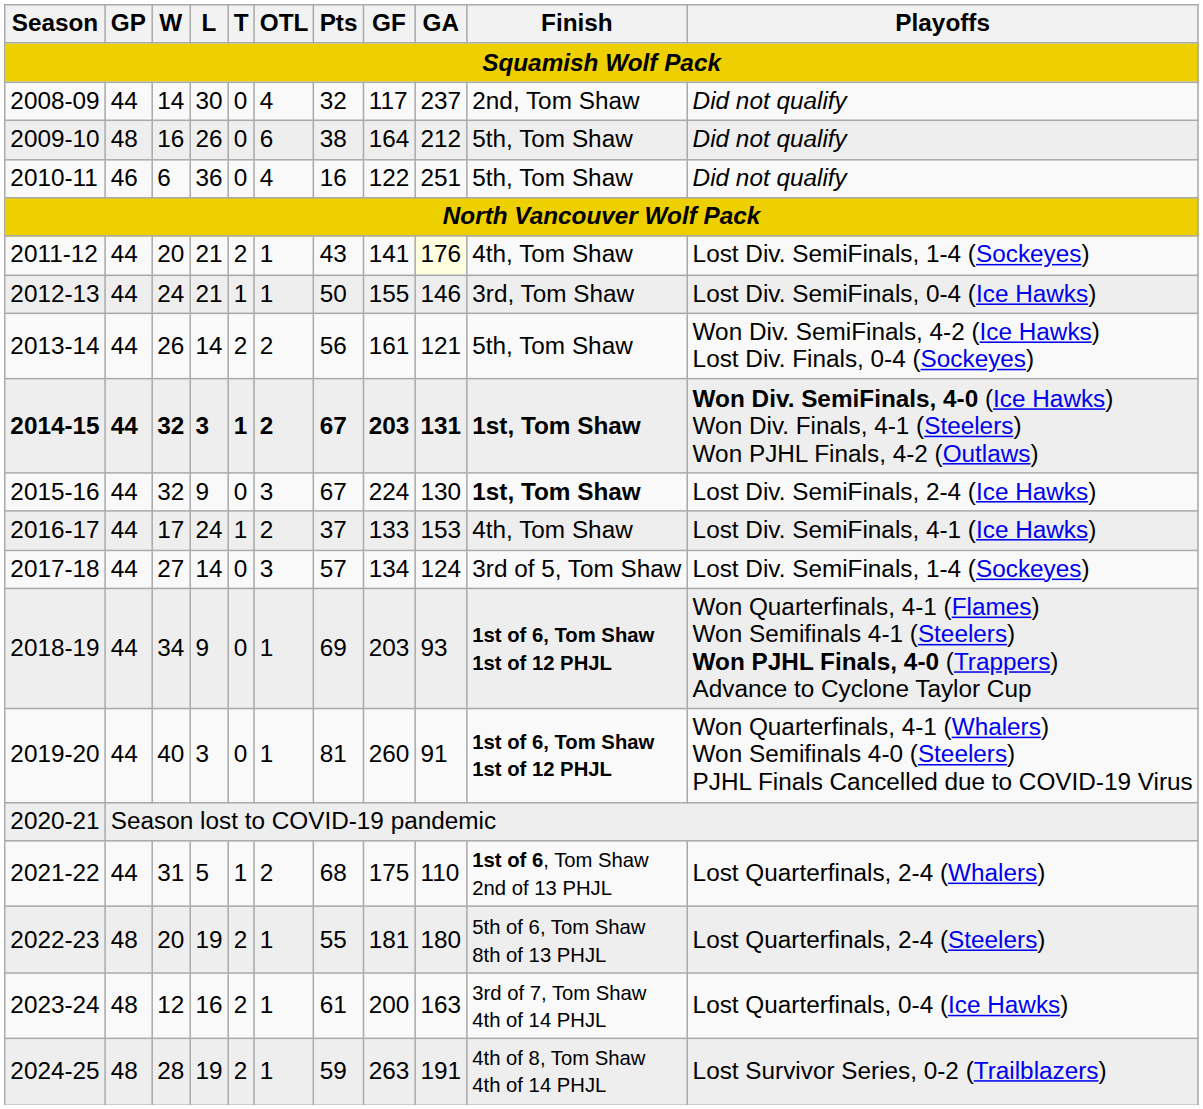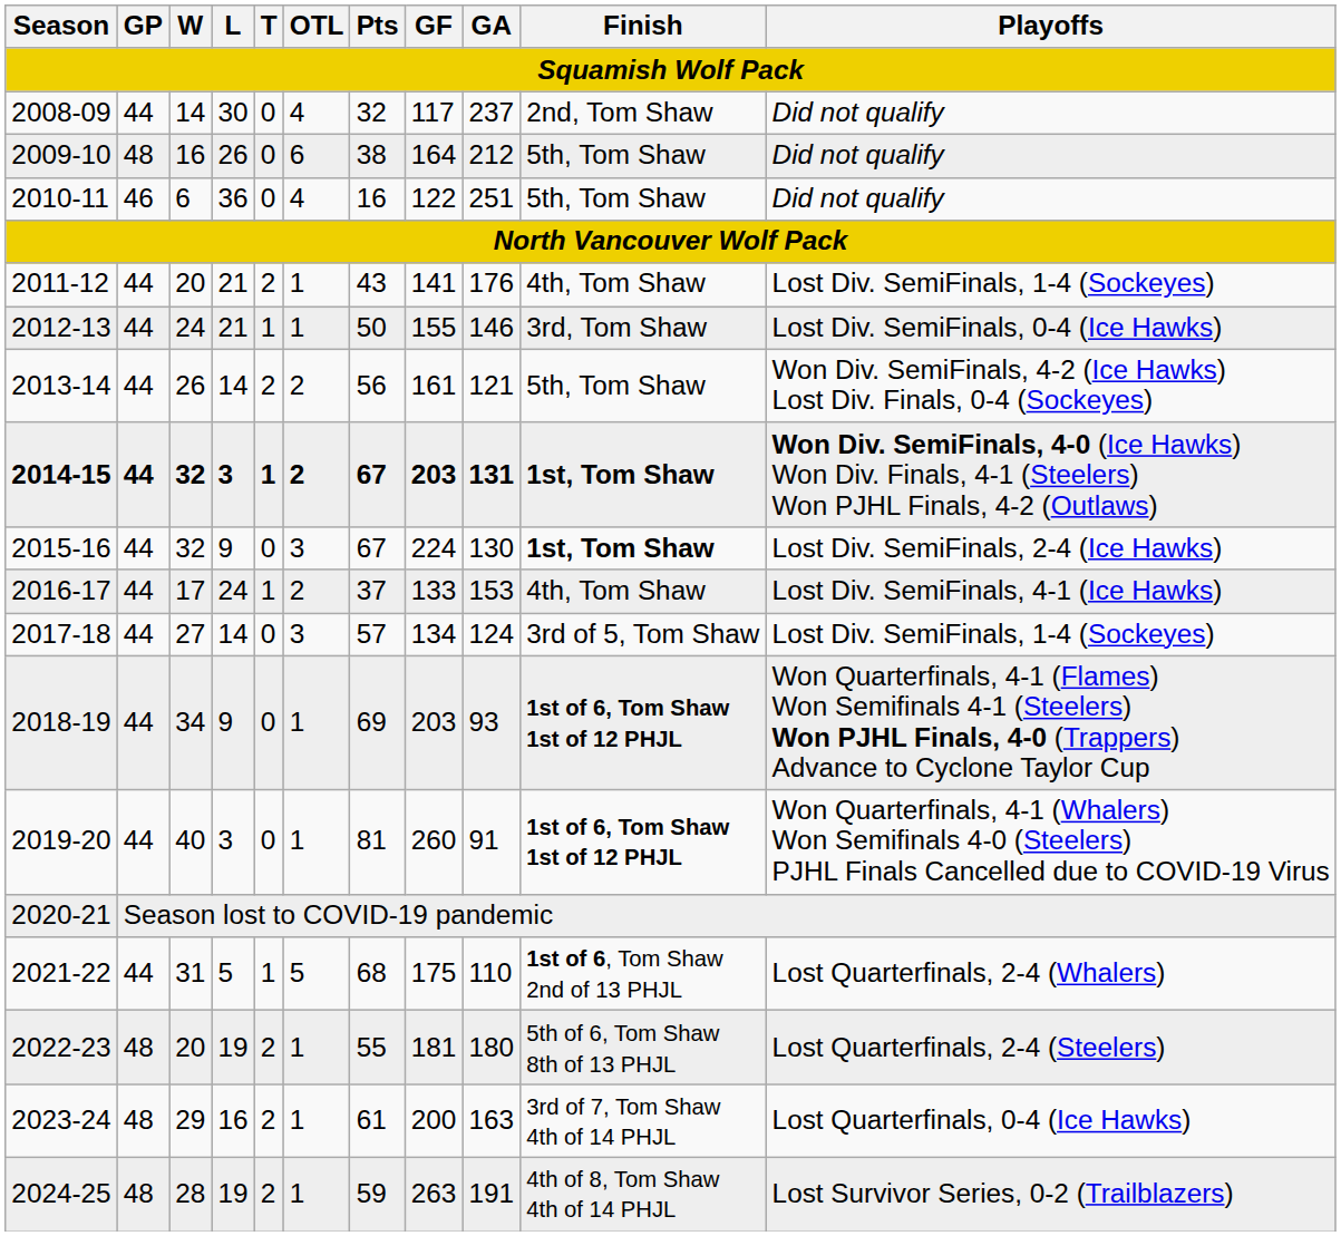 <table class="wikitable">
 <tr>
 <th>Season</th>
 <th>GP</th>
 <th>W</th>
 <th>L</th>
 <th>T</th>
 <th>OTL</th>
 <th>Pts</th>
 <th>GF</th>
 <th>GA</th>
 <th>Finish</th>
 <th>Playoffs</th>
 </tr>
 <tr align="center"  bgcolor="#eed;">
 <td colspan="11"><strong><em>Squamish Wolf Pack</em></strong></td>
 </tr>
 <tr>
 <td>2008-09</td>
 <td>44</td>
 <td>14</td>
 <td>30</td>
 <td>0</td>
 <td>4</td>
 <td>32</td>
 <td>117</td>
 <td>237</td>
 <td>2nd, Tom Shaw</td>
 <td><em>Did not qualify</em></td>
 </tr>
 <tr style="background:#eee;">
 <td>2009-10</td>
 <td>48</td>
 <td>16</td>
 <td>26</td>
 <td>0</td>
 <td>6</td>
 <td>38</td>
 <td>164</td>
 <td>212</td>
 <td>5th, Tom Shaw</td>
 <td><em>Did not qualify</em></td>
 </tr>
 <tr>
 <td>2010-11</td>
 <td>46</td>
 <td>6</td>
 <td>36</td>
 <td>0</td>
 <td>4</td>
 <td>16</td>
 <td>122</td>
 <td>251</td>
 <td>5th, Tom Shaw</td>
 <td><em>Did not qualify</em></td>
 </tr>
 <tr align="center"  bgcolor="#eed;">
 <td colspan="11"><strong><em>North Vancouver Wolf Pack</em></strong></td>
 </tr>
 <tr>
 <td>2011-12</td>
 <td>44</td>
 <td>20</td>
 <td>21</td>
 <td>2</td>
 <td>1</td>
 <td>43</td>
 <td>141</td>
-<td style="background: lightyellow;">176</td>
+<td>176</td>
 <td>4th, Tom Shaw</td>
 <td>Lost Div. SemiFinals, 1-4 (<a href='#'>Sockeyes</a>)</td>
 </tr>
 <tr style="background:#eee;">
 <td>2012-13</td>
 <td>44</td>
 <td>24</td>
 <td>21</td>
 <td>1</td>
 <td>1</td>
 <td>50</td>
 <td>155</td>
 <td>146</td>
 <td>3rd, Tom Shaw</td>
 <td>Lost Div. SemiFinals, 0-4 (<a href='#'>Ice Hawks</a>)</td>
 </tr>
 <tr>
 <td>2013-14</td>
 <td>44</td>
 <td>26</td>
 <td>14</td>
 <td>2</td>
 <td>2</td>
 <td>56</td>
 <td>161</td>
 <td>121</td>
 <td>5th, Tom Shaw</td>
 <td>Won Div. SemiFinals, 4-2 (<a href='#'>Ice Hawks</a>)<br>Lost Div. Finals, 0-4 (<a href='#'>Sockeyes</a>)</td>
 </tr>
 <tr style="background:#eee;">
 <td><strong>2014-15</strong></td>
 <td><strong>44</strong></td>
 <td><strong>32</strong></td>
 <td><strong>3</strong></td>
 <td><strong>1</strong></td>
 <td><strong>2</strong></td>
 <td><strong>67</strong></td>
 <td><strong>203</strong></td>
 <td><strong>131</strong></td>
 <td><strong>1st, Tom Shaw</strong></td>
 <td><strong>Won Div. SemiFinals, 4-0</strong> (<a href='#'>Ice Hawks</a>)<br>Won Div. Finals, 4-1 (<a href='#'>Steelers</a>)<br>Won PJHL Finals, 4-2 (<a href='#'>Outlaws</a>)</td>
 </tr>
 <tr>
 <td>2015-16</td>
 <td>44</td>
 <td>32</td>
 <td>9</td>
 <td>0</td>
 <td>3</td>
 <td>67</td>
 <td>224</td>
 <td>130</td>
 <td><strong>1st, Tom Shaw</strong></td>
 <td>Lost Div. SemiFinals, 2-4 (<a href='#'>Ice Hawks</a>)</td>
 </tr>
 <tr style="background:#eee;">
 <td>2016-17</td>
 <td>44</td>
 <td>17</td>
 <td>24</td>
 <td>1</td>
 <td>2</td>
 <td>37</td>
 <td>133</td>
 <td>153</td>
 <td>4th, Tom Shaw</td>
 <td>Lost Div. SemiFinals, 4-1 (<a href='#'>Ice Hawks</a>)</td>
 </tr>
 <tr>
 <td>2017-18</td>
 <td>44</td>
 <td>27</td>
 <td>14</td>
 <td>0</td>
 <td>3</td>
 <td>57</td>
 <td>134</td>
 <td>124</td>
 <td>3rd of 5, Tom Shaw</td>
 <td>Lost Div. SemiFinals, 1-4 (<a href='#'>Sockeyes</a>)</td>
 </tr>
 <tr style="background:#eee;">
 <td>2018-19</td>
 <td>44</td>
 <td>34</td>
 <td>9</td>
 <td>0</td>
 <td>1</td>
 <td>69</td>
 <td>203</td>
 <td>93</td>
 <td><small> <strong>1st of 6, Tom Shaw<br>1st of 12 PHJL</strong></small></td>
 <td>Won Quarterfinals, 4-1 (<a href='#'>Flames</a>)<br>Won Semifinals 4-1 (<a href='#'>Steelers</a>)<br><strong>Won PJHL Finals, 4-0</strong> (<a href='#'>Trappers</a>)<br>Advance to Cyclone Taylor Cup</td>
 </tr>
 <tr>
 <td>2019-20</td>
 <td>44</td>
 <td>40</td>
 <td>3</td>
 <td>0</td>
 <td>1</td>
 <td>81</td>
 <td>260</td>
 <td>91</td>
 <td><small> <strong>1st of 6, Tom Shaw<br>1st of 12 PHJL</strong></small></td>
 <td>Won Quarterfinals, 4-1 (<a href='#'>Whalers</a>)<br>Won Semifinals 4-0 (<a href='#'>Steelers</a>)<br>PJHL Finals Cancelled due to COVID-19 Virus</td>
 </tr>
 <tr style="background:#eee;">
 <td>2020-21</td>
 <td colspan="10">Season lost to COVID-19 pandemic</td>
 </tr>
 <tr>
 <td>2021-22</td>
 <td>44</td>
 <td>31</td>
 <td>5</td>
 <td>1</td>
-<td>2</td>
+<td>5</td>
 <td>68</td>
 <td>175</td>
 <td>110</td>
 <td><small> <strong>1st of 6</strong>, Tom Shaw<br>2nd of 13 PHJL</small></td>
 <td>Lost Quarterfinals, 2-4 (<a href='#'>Whalers</a>)</td>
 </tr>
 <tr style="background:#eee;">
 <td>2022-23</td>
 <td>48</td>
 <td>20</td>
 <td>19</td>
 <td>2</td>
 <td>1</td>
 <td>55</td>
 <td>181</td>
 <td>180</td>
 <td><small> 5th of 6, Tom Shaw<br>8th of 13 PHJL</small></td>
 <td>Lost Quarterfinals, 2-4 (<a href='#'>Steelers</a>)</td>
 </tr>
 <tr>
 <td>2023-24</td>
 <td>48</td>
-<td>12</td>
+<td>29</td>
 <td>16</td>
 <td>2</td>
 <td>1</td>
 <td>61</td>
 <td>200</td>
 <td>163</td>
 <td><small> 3rd of 7, Tom Shaw<br>4th of 14 PHJL</small></td>
 <td>Lost Quarterfinals, 0-4 (<a href='#'>Ice Hawks</a>)</td>
 </tr>
 <tr style="background:#eee;">
 <td>2024-25</td>
 <td>48</td>
 <td>28</td>
 <td>19</td>
 <td>2</td>
 <td>1</td>
 <td>59</td>
 <td>263</td>
 <td>191</td>
 <td><small> 4th of 8, Tom Shaw<br>4th of 14 PHJL</small></td>
 <td>Lost Survivor Series, 0-2 (<a href='#'>Trailblazers</a>)</td>
 </tr>
 </table>
